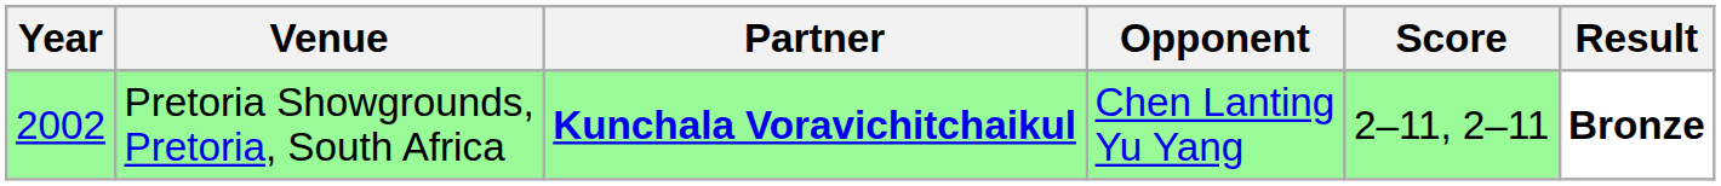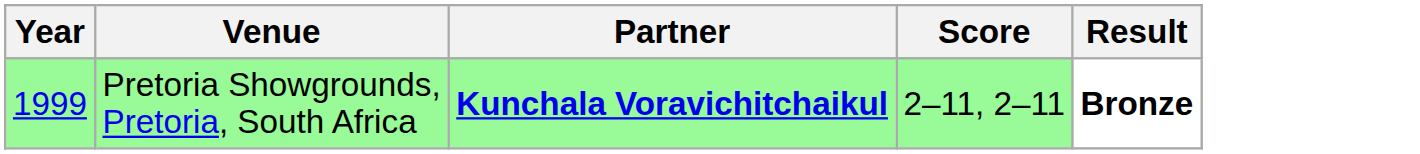 <table class="sortable wikitable" style="font-size: 90%;">
 <tr>
 <th>Year</th>
 <th>Venue</th>
 <th>Partner</th>
-<th>Opponent</th>
 <th>Score</th>
 <th>Result</th>
 </tr>
 <tr style="background:#98FB98">
-<td align="center"><a href='#'>2002</a></td>
+<td align="center"><a href='#'>1999</a></td>
 <td align="left">Pretoria Showgrounds,<br><a href='#'>Pretoria</a>, South Africa</td>
 <td align="left"><strong> <a href='#'>Kunchala Voravichitchaikul</a></strong></td>
-<td align="left"> <a href='#'>Chen Lanting</a><br> <a href='#'>Yu Yang</a></td>
 <td align="left">2–11, 2–11</td>
 <td style="text-align:left; background:white"> <strong>Bronze</strong></td>
 </tr>
 </table>
